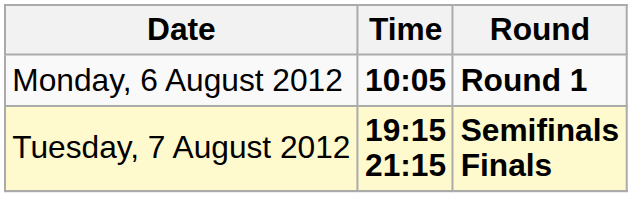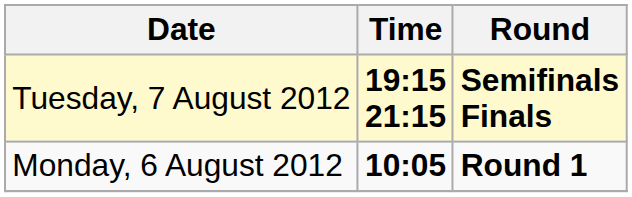 <table class="wikitable">
 <tr>
 <th>Date</th>
 <th>Time</th>
 <th>Round</th>
 </tr>
 <tr>
+<td style=background:lemonchiffon>Tuesday, 7 August 2012</td>
+<td style=background:lemonchiffon><strong>19:15<br>21:15</strong></td>
+<td style=background:lemonchiffon><strong>Semifinals<br>Finals</strong></td>
+</tr>
+<tr>
 <td>Monday, 6 August 2012</td>
 <td><strong>10:05</strong></td>
 <td><strong>Round 1</strong></td>
 </tr>
 <tr>
-<td style=background:lemonchiffon>Tuesday, 7 August 2012</td>
-<td style=background:lemonchiffon><strong>19:15<br>21:15</strong></td>
-<td style=background:lemonchiffon><strong>Semifinals<br>Finals</strong></td>
-</tr>
-<tr>
 </tr>
 </table>
